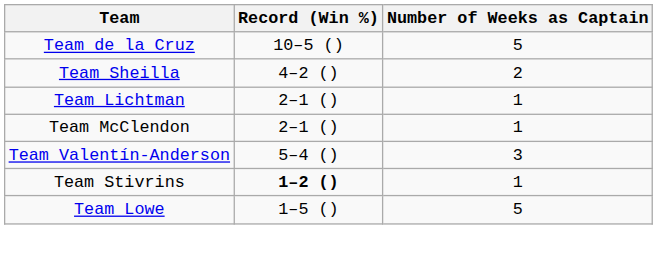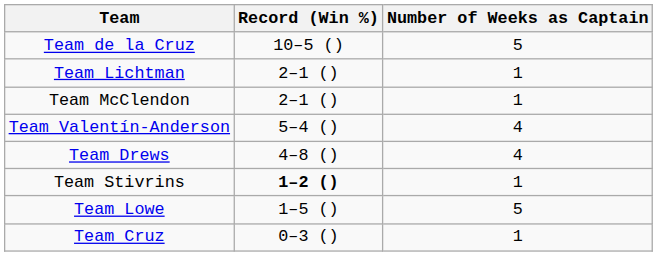 <table class="wikitable" style="text-align:center;">
 <tr>
 <th>Team</th>
 <th>Record (Win %)</th>
 <th>Number of Weeks as Captain</th>
 </tr>
 <tr>
 <td><a href='#'>Team de la Cruz</a></td>
 <td>10–5 ()</td>
 <td>5</td>
-</tr>
-<tr>
-<td><a href='#'>Team Sheilla</a></td>
-<td>4–2 ()</td>
-<td>2</td>
 </tr>
 <tr>
 <td><a href='#'>Team Lichtman</a></td>
 <td>2–1 ()</td>
 <td>1</td>
 </tr>
 <tr>
 <td>Team McClendon</td>
 <td>2–1 ()</td>
 <td>1</td>
 </tr>
 <tr>
 <td><a href='#'>Team Valentín-Anderson</a></td>
 <td>5–4 ()</td>
-<td>3</td>
+<td>4</td>
+</tr>
+<tr>
+<td><a href='#'>Team Drews</a></td>
+<td>4–8 ()</td>
+<td>4</td>
 </tr>
 <tr>
 <td>Team Stivrins</td>
 <td><strong>1–2 ()</strong></td>
 <td>1</td>
 </tr>
 <tr>
 <td><a href='#'>Team Lowe</a></td>
 <td>1–5 ()</td>
 <td>5</td>
 </tr>
+<tr>
+<td><a href='#'>Team Cruz</a></td>
+<td>0–3 ()</td>
+<td>1</td>
+</tr>
 </table>
